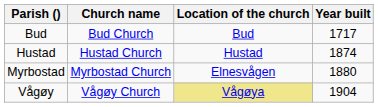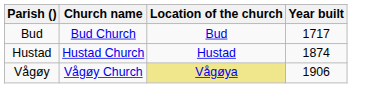 <table class="wikitable" style="text-align:center">
 <tr>
 <th>Parish ()</th>
 <th>Church name</th>
 <th>Location of the church</th>
 <th>Year built</th>
 </tr>
 <tr>
 <td>Bud</td>
 <td><a href='#'>Bud Church</a></td>
 <td><a href='#'>Bud</a></td>
 <td>1717</td>
 </tr>
 <tr>
 <td>Hustad</td>
 <td><a href='#'>Hustad Church</a></td>
 <td><a href='#'>Hustad</a></td>
 <td>1874</td>
 </tr>
 <tr>
-<td>Myrbostad</td>
-<td><a href='#'>Myrbostad Church</a></td>
-<td><a href='#'>Elnesvågen</a></td>
-<td>1880</td>
-</tr>
-<tr>
 <td>Vågøy</td>
 <td><a href='#'>Vågøy Church</a></td>
 <td style="background: khaki;"><a href='#'>Vågøya</a></td>
-<td>1904</td>
+<td>1906</td>
 </tr>
 </table>
